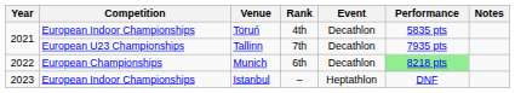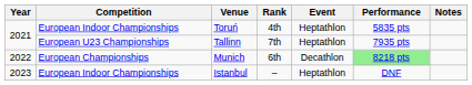 <table class="wikitable" width=55% style="font-size:90%; text-align:center;">
 <tr>
 <th>Year</th>
 <th>Competition</th>
 <th>Venue</th>
 <th>Rank</th>
 <th>Event</th>
 <th>Performance</th>
 <th>Notes</th>
 </tr>
 <tr>
 <td rowspan=2>2021</td>
 <td align=left><a href='#'>European Indoor Championships</a></td>
 <td align=left><a href='#'>Toruń</a></td>
 <td>4th</td>
-<td>Decathlon</td>
+<td>Heptathlon</td>
 <td><a href='#'>5835 pts</a></td>
 <td></td>
 </tr>
 <tr>
 <td align=left><a href='#'>European U23 Championships</a></td>
 <td align=left><a href='#'>Tallinn</a></td>
 <td>7th</td>
-<td>Decathlon</td>
+<td>Heptathlon</td>
 <td><a href='#'>7935 pts</a></td>
 <td></td>
 </tr>
 <tr>
 <td>2022</td>
 <td align=left><a href='#'>European Championships</a></td>
 <td align=left><a href='#'>Munich</a></td>
 <td>6th</td>
 <td>Decathlon</td>
 <td style="background: lightgreen;"><a href='#'>8218 pts</a></td>
 <td></td>
 </tr>
 <tr>
 <td>2023</td>
 <td align=left><a href='#'>European Indoor Championships</a></td>
 <td align=left><a href='#'>Istanbul</a></td>
 <td>–</td>
 <td>Heptathlon</td>
 <td><a href='#'>DNF</a></td>
 <td></td>
 </tr>
 </table>
